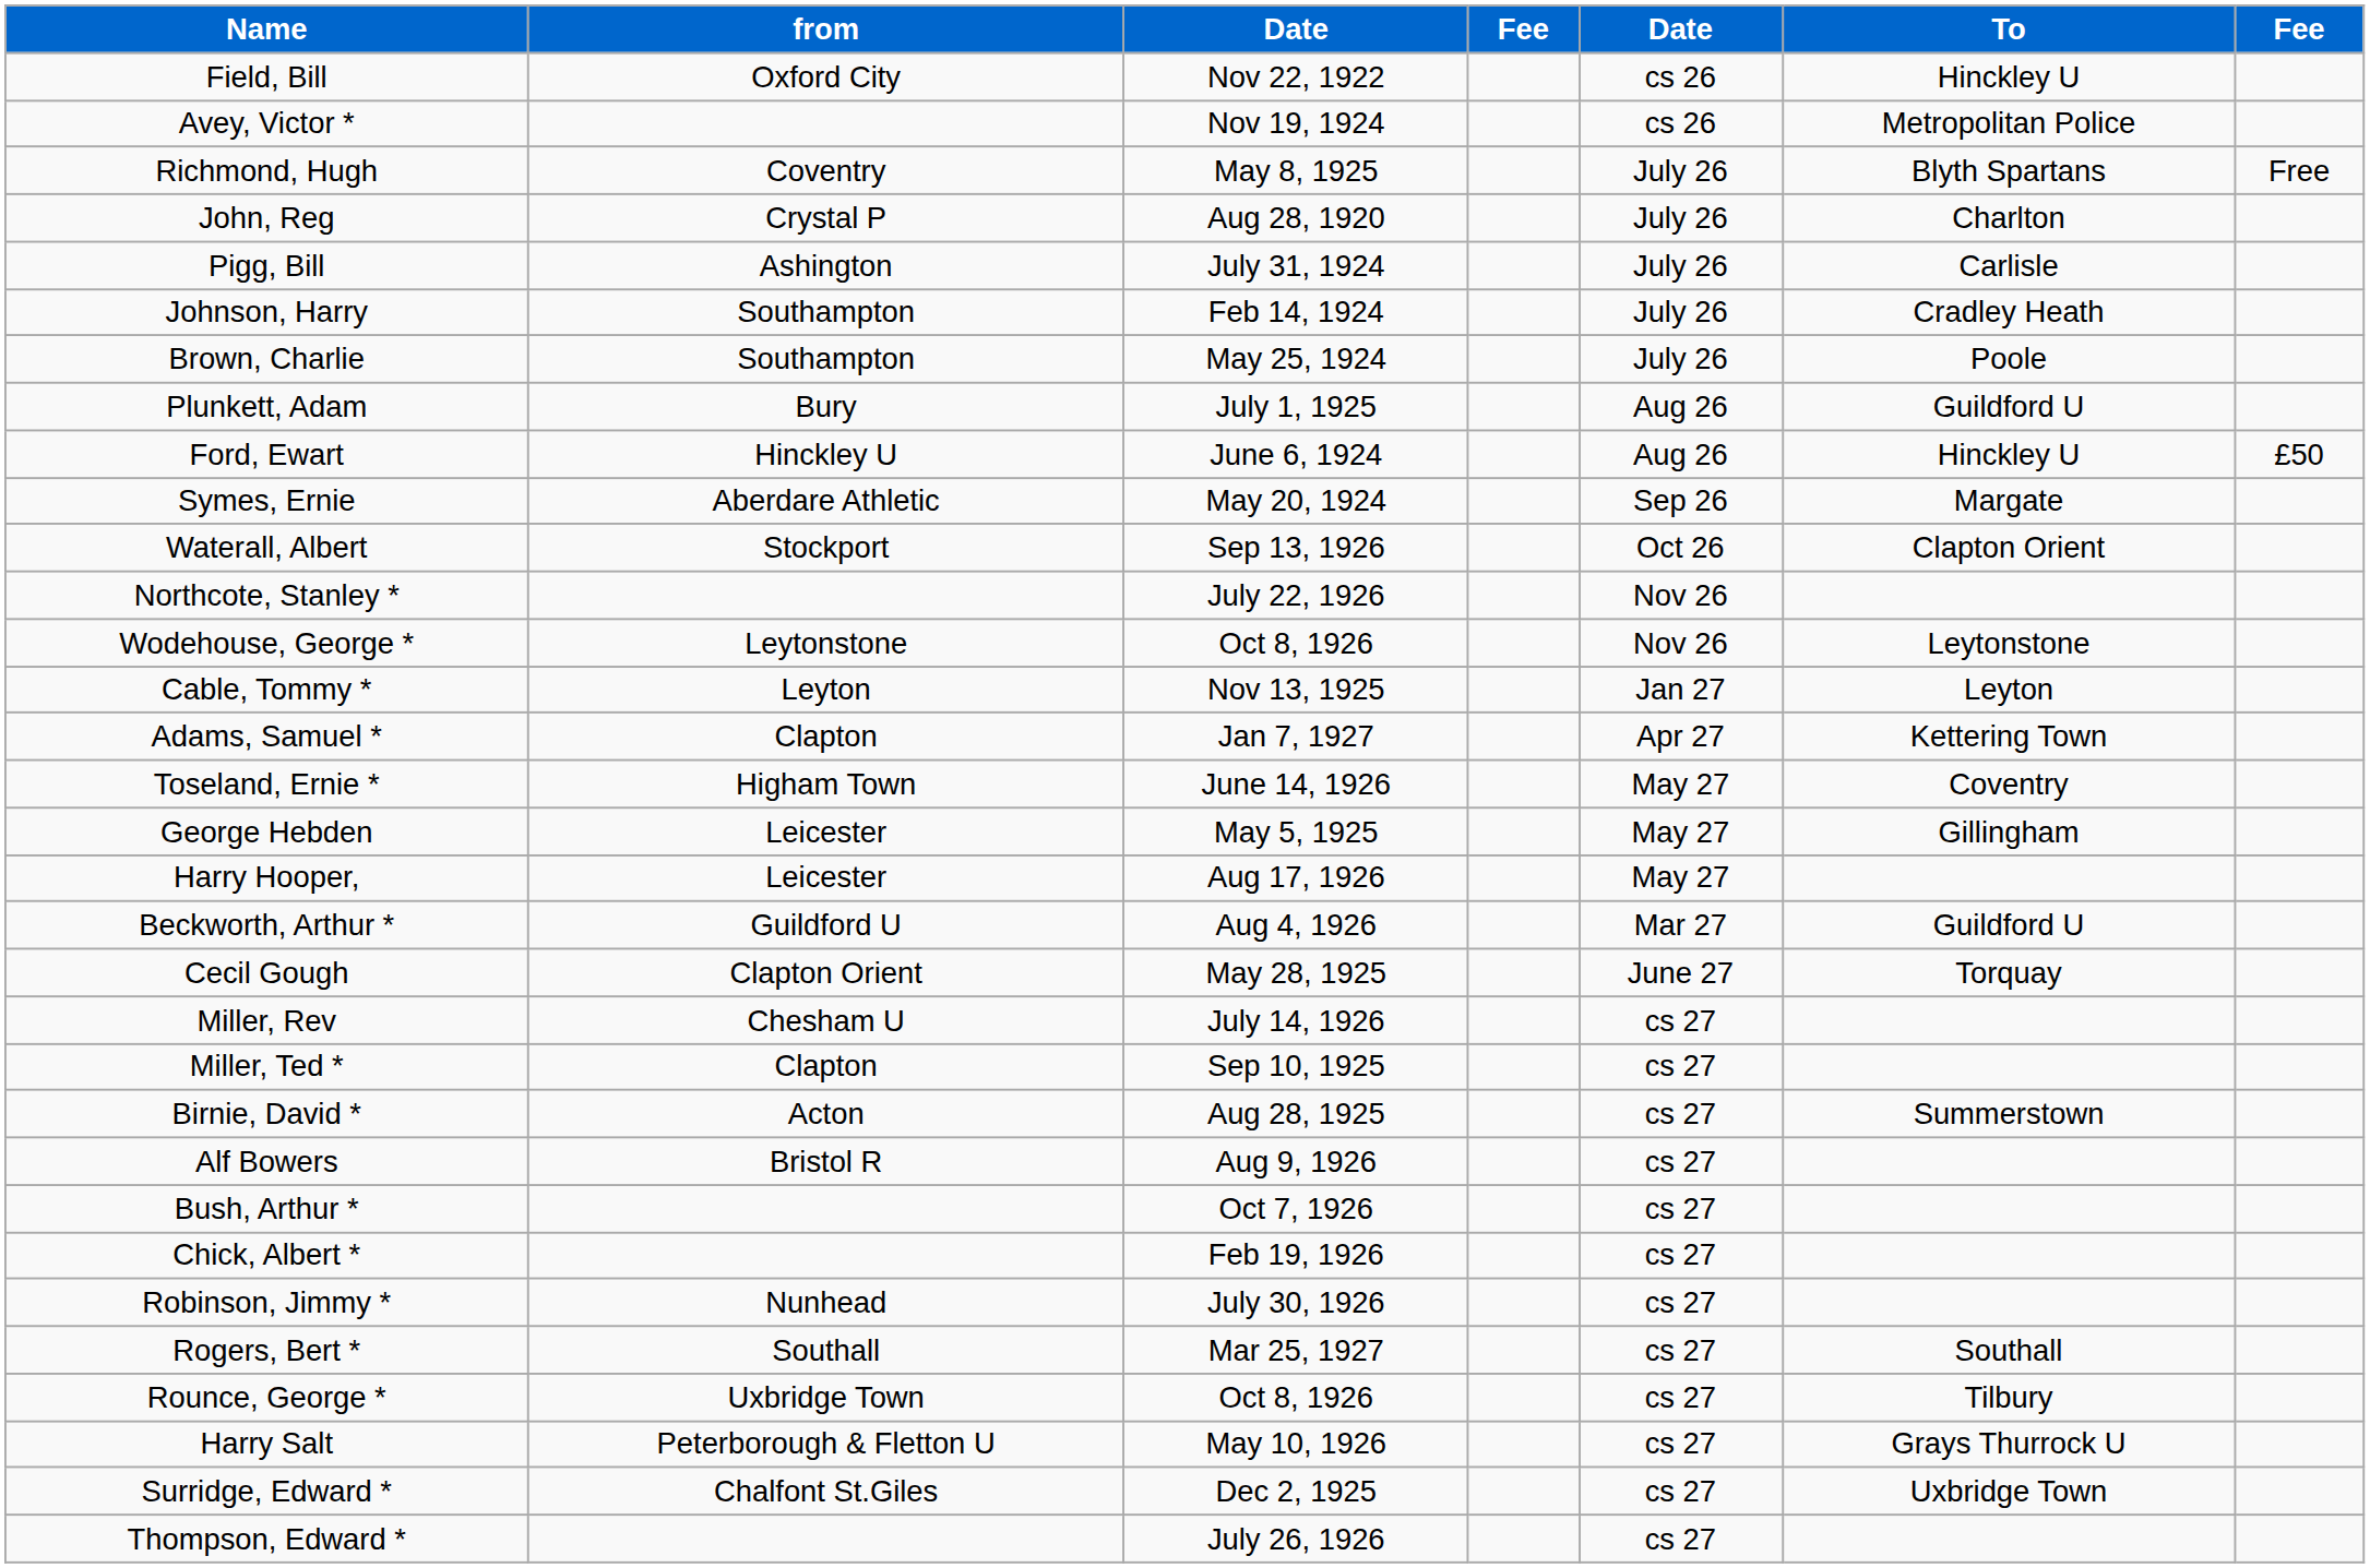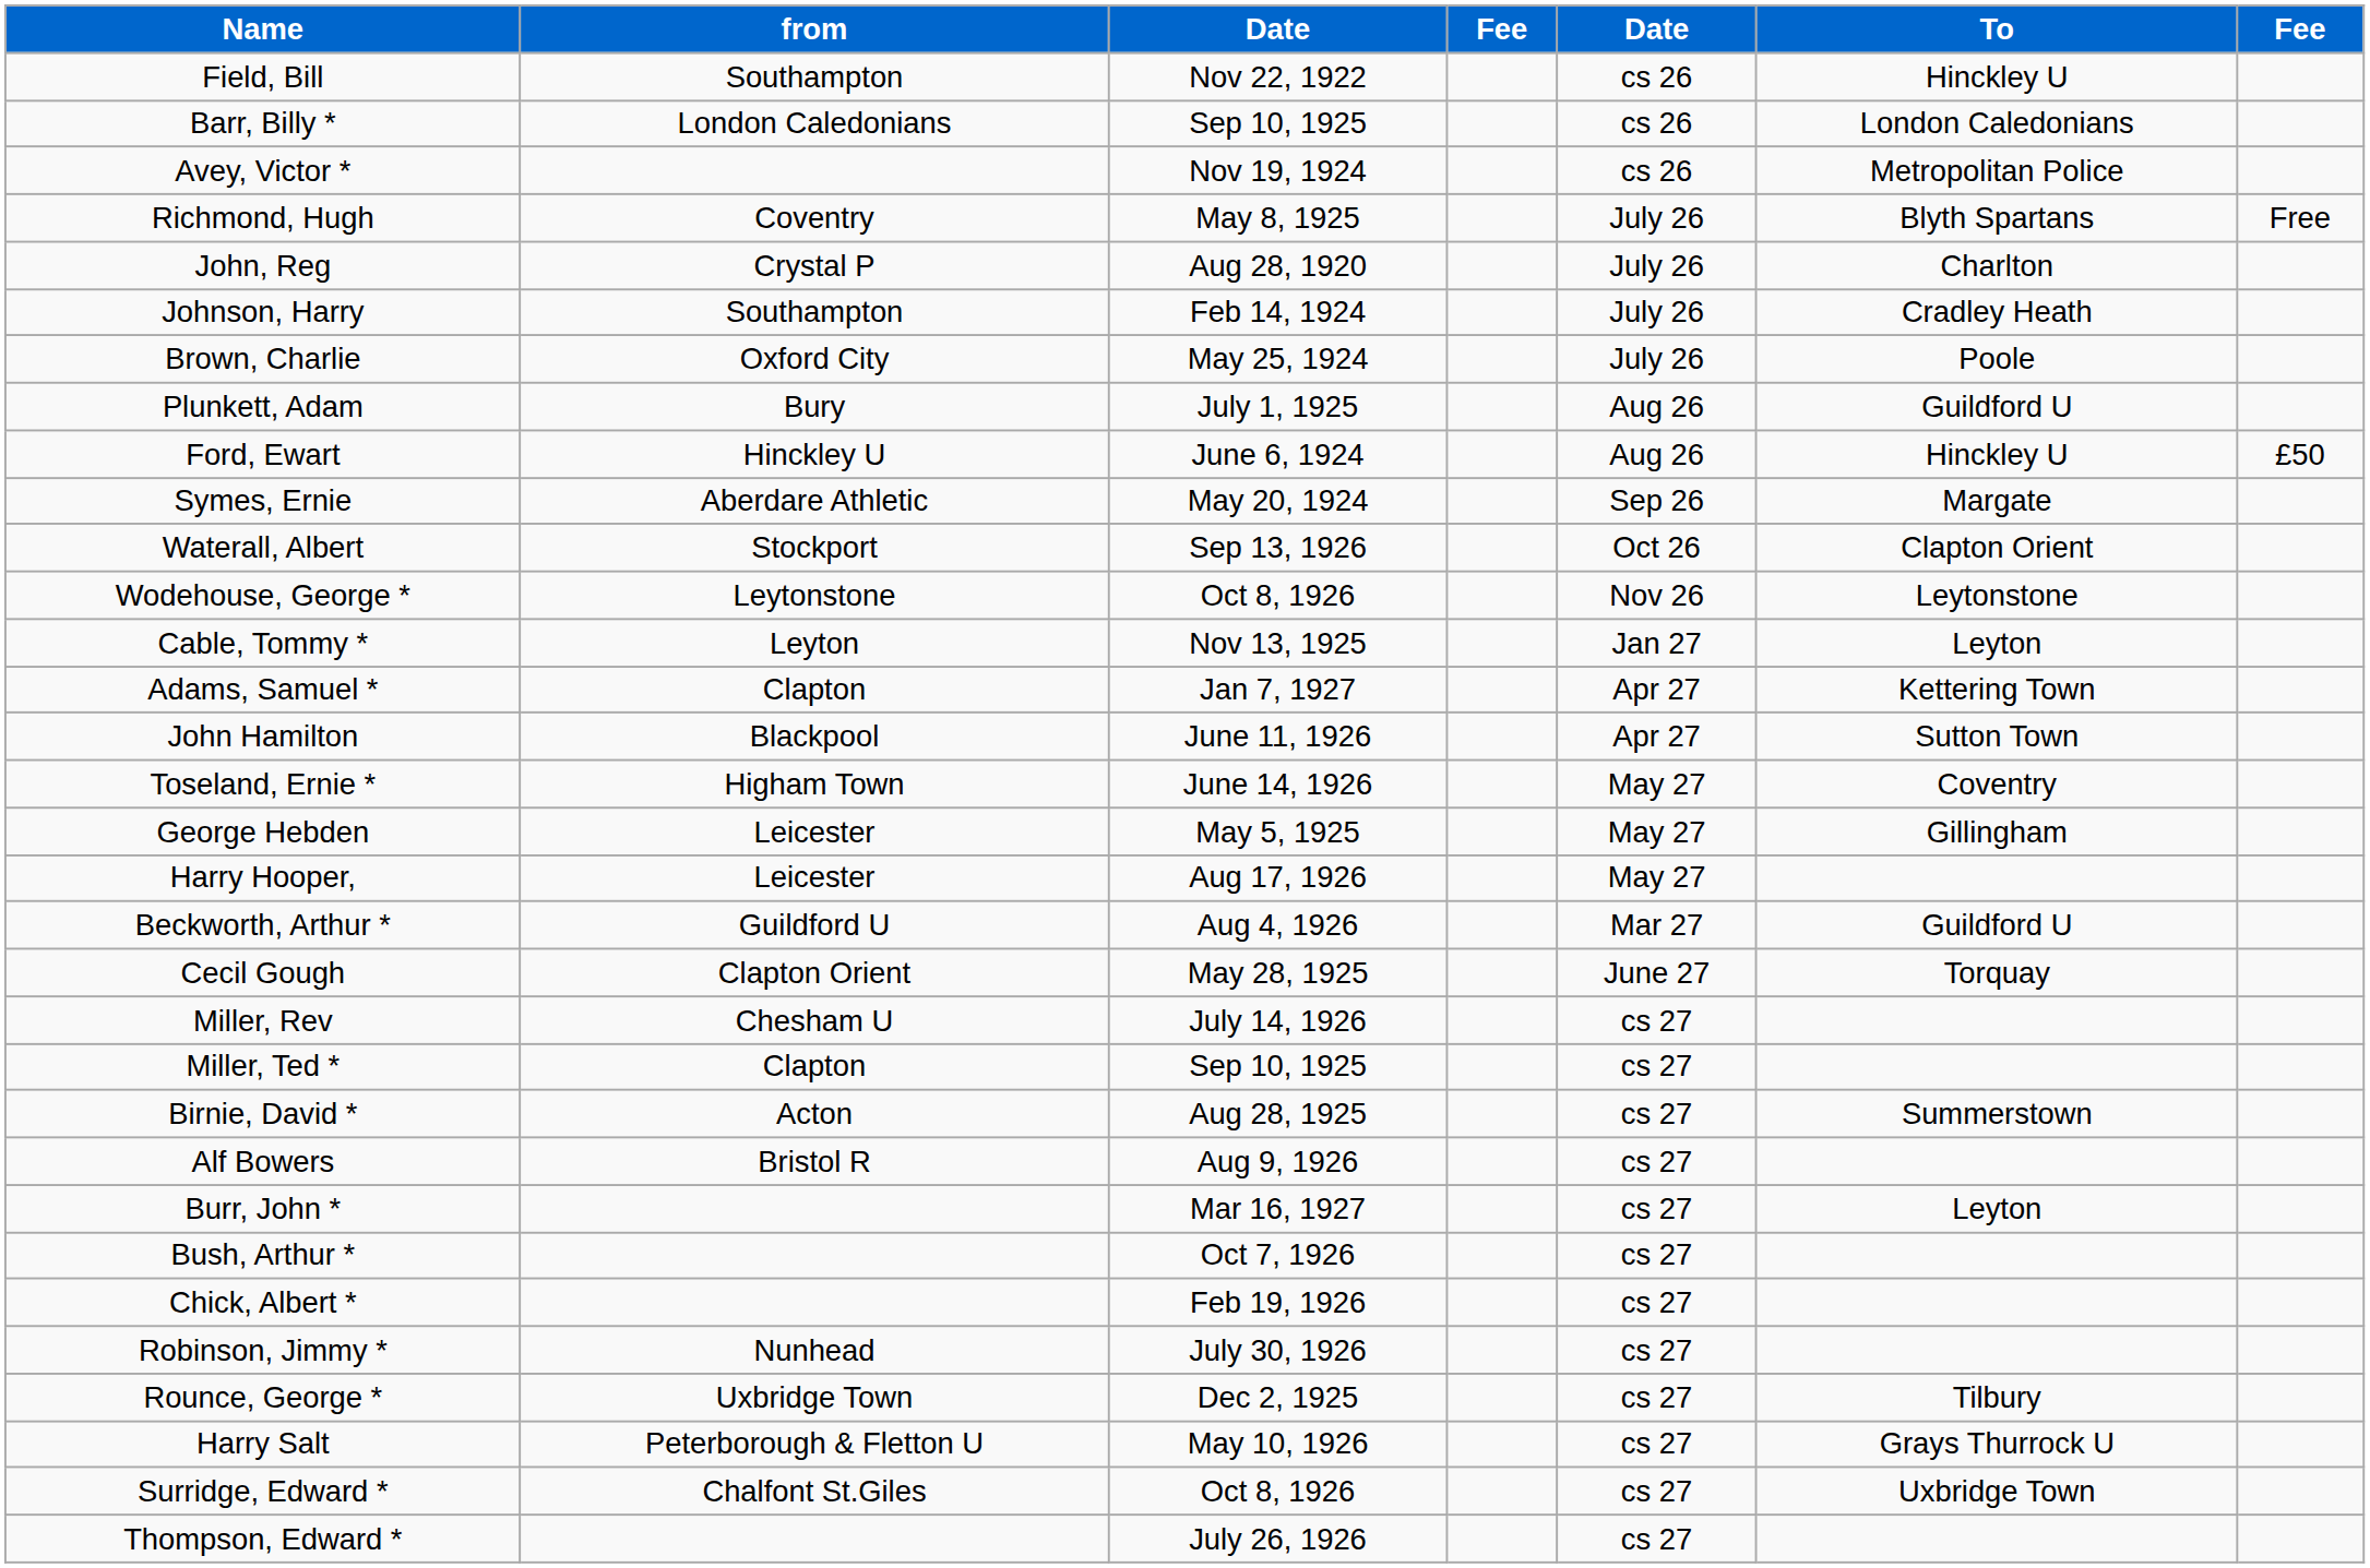 <table class="wikitable" style="text-align:center; font-size:90%; width:90%;">
 <tr>
 <th style="background:#0066CC; color:#FFFFFF; text-align:center;"><strong>Name</strong></th>
 <th style="background:#0066CC; color:#FFFFFF; text-align:center;">from</th>
 <th style="background:#0066CC; color:#FFFFFF; text-align:center;"><strong>Date</strong></th>
 <th style="background:#0066CC; color:#FFFFFF; text-align:center;"><strong>Fee</strong></th>
 <th style="background:#0066CC; color:#FFFFFF; text-align:center;"><strong>Date</strong></th>
 <th style="background:#0066CC; color:#FFFFFF; text-align:center;"><strong>To</strong></th>
 <th style="background:#0066CC; color:#FFFFFF; text-align:center;"><strong>Fee</strong></th>
 </tr>
 <tr>
 <td>Field, Bill</td>
-<td>Oxford City</td>
+<td>Southampton</td>
 <td>Nov 22, 1922</td>
 <td></td>
 <td>cs 26</td>
 <td>Hinckley U</td>
+<td></td>
+</tr>
+<tr>
+<td>Barr, Billy *</td>
+<td>London Caledonians</td>
+<td>Sep 10, 1925</td>
+<td></td>
+<td>cs 26</td>
+<td>London Caledonians</td>
 <td></td>
 </tr>
 <tr>
 <td>Avey, Victor *</td>
 <td></td>
 <td>Nov 19, 1924</td>
 <td></td>
 <td>cs 26</td>
 <td>Metropolitan Police</td>
 <td></td>
 </tr>
 <tr>
 <td>Richmond, Hugh</td>
 <td>Coventry</td>
 <td>May 8, 1925</td>
 <td></td>
 <td>July 26</td>
 <td>Blyth Spartans</td>
 <td>Free</td>
 </tr>
 <tr>
 <td>John, Reg</td>
 <td>Crystal P</td>
 <td>Aug 28, 1920</td>
 <td></td>
 <td>July 26</td>
 <td>Charlton</td>
 <td></td>
 </tr>
 <tr>
-<td>Pigg, Bill</td>
-<td>Ashington</td>
-<td>July 31, 1924</td>
-<td></td>
-<td>July 26</td>
-<td>Carlisle</td>
-<td></td>
-</tr>
-<tr>
 <td>Johnson, Harry</td>
 <td>Southampton</td>
 <td>Feb 14, 1924</td>
 <td></td>
 <td>July 26</td>
 <td>Cradley Heath</td>
 <td></td>
 </tr>
 <tr>
 <td>Brown, Charlie</td>
-<td>Southampton</td>
+<td>Oxford City</td>
 <td>May 25, 1924</td>
 <td></td>
 <td>July 26</td>
 <td>Poole</td>
 <td></td>
 </tr>
 <tr>
 <td>Plunkett, Adam</td>
 <td>Bury</td>
 <td>July 1, 1925</td>
 <td></td>
 <td>Aug 26</td>
 <td>Guildford U</td>
 <td></td>
 </tr>
 <tr>
 <td>Ford, Ewart</td>
 <td>Hinckley U</td>
 <td>June 6, 1924</td>
 <td></td>
 <td>Aug 26</td>
 <td>Hinckley U</td>
 <td>£50</td>
 </tr>
 <tr>
 <td>Symes, Ernie</td>
 <td>Aberdare Athletic</td>
 <td>May 20, 1924</td>
 <td></td>
 <td>Sep 26</td>
 <td>Margate</td>
 <td></td>
 </tr>
 <tr>
 <td>Waterall, Albert</td>
 <td>Stockport</td>
 <td>Sep 13, 1926</td>
 <td></td>
 <td>Oct 26</td>
 <td>Clapton Orient</td>
 <td></td>
 </tr>
 <tr>
-<td>Northcote, Stanley *</td>
-<td></td>
-<td>July 22, 1926</td>
-<td></td>
-<td>Nov 26</td>
-<td></td>
-<td></td>
-</tr>
-<tr>
 <td>Wodehouse, George *</td>
 <td>Leytonstone</td>
 <td>Oct 8, 1926</td>
 <td></td>
 <td>Nov 26</td>
 <td>Leytonstone</td>
 <td></td>
 </tr>
 <tr>
 <td>Cable, Tommy *</td>
 <td>Leyton</td>
 <td>Nov 13, 1925</td>
 <td></td>
 <td>Jan 27</td>
 <td>Leyton</td>
 <td></td>
 </tr>
 <tr>
 <td>Adams, Samuel *</td>
 <td>Clapton</td>
 <td>Jan 7, 1927</td>
 <td></td>
 <td>Apr 27</td>
 <td>Kettering Town</td>
+<td></td>
+</tr>
+<tr>
+<td>John Hamilton</td>
+<td>Blackpool</td>
+<td>June 11, 1926</td>
+<td></td>
+<td>Apr 27</td>
+<td>Sutton Town</td>
 <td></td>
 </tr>
 <tr>
 <td>Toseland, Ernie *</td>
 <td>Higham Town</td>
 <td>June 14, 1926</td>
 <td></td>
 <td>May 27</td>
 <td>Coventry</td>
 <td></td>
 </tr>
 <tr>
 <td>George Hebden</td>
 <td>Leicester</td>
 <td>May 5, 1925</td>
 <td></td>
 <td>May 27</td>
 <td>Gillingham</td>
 <td></td>
 </tr>
 <tr>
 <td>Harry Hooper,</td>
 <td>Leicester</td>
 <td>Aug 17, 1926</td>
 <td></td>
 <td>May 27</td>
 <td></td>
 <td></td>
 </tr>
 <tr>
 <td>Beckworth, Arthur *</td>
 <td>Guildford U</td>
 <td>Aug 4, 1926</td>
 <td></td>
 <td>Mar 27</td>
 <td>Guildford U</td>
 <td></td>
 </tr>
 <tr>
 <td>Cecil Gough</td>
 <td>Clapton Orient</td>
 <td>May 28, 1925</td>
 <td></td>
 <td>June 27</td>
 <td>Torquay</td>
 <td></td>
 </tr>
 <tr>
 <td>Miller, Rev</td>
 <td>Chesham U</td>
 <td>July 14, 1926</td>
 <td></td>
 <td>cs 27</td>
 <td></td>
 <td></td>
 </tr>
 <tr>
 <td>Miller, Ted *</td>
 <td>Clapton</td>
 <td>Sep 10, 1925</td>
 <td></td>
 <td>cs 27</td>
 <td></td>
 <td></td>
 </tr>
 <tr>
 <td>Birnie, David *</td>
 <td>Acton</td>
 <td>Aug 28, 1925</td>
 <td></td>
 <td>cs 27</td>
 <td>Summerstown</td>
 <td></td>
 </tr>
 <tr>
 <td>Alf Bowers</td>
 <td>Bristol R</td>
 <td>Aug 9, 1926</td>
 <td></td>
 <td>cs 27</td>
 <td></td>
 <td></td>
 </tr>
 <tr>
+<td>Burr, John *</td>
+<td></td>
+<td>Mar 16, 1927</td>
+<td></td>
+<td>cs 27</td>
+<td>Leyton</td>
+<td></td>
+</tr>
+<tr>
 <td>Bush, Arthur *</td>
 <td></td>
 <td>Oct 7, 1926</td>
 <td></td>
 <td>cs 27</td>
 <td></td>
 <td></td>
 </tr>
 <tr>
 <td>Chick, Albert *</td>
 <td></td>
 <td>Feb 19, 1926</td>
 <td></td>
 <td>cs 27</td>
 <td></td>
 <td></td>
 </tr>
 <tr>
 <td>Robinson, Jimmy *</td>
 <td>Nunhead</td>
 <td>July 30, 1926</td>
 <td></td>
 <td>cs 27</td>
 <td></td>
 <td></td>
 </tr>
 <tr>
-<td>Rogers, Bert *</td>
-<td>Southall</td>
-<td>Mar 25, 1927</td>
-<td></td>
-<td>cs 27</td>
-<td>Southall</td>
-<td></td>
-</tr>
-<tr>
 <td>Rounce, George *</td>
 <td>Uxbridge Town</td>
-<td>Oct 8, 1926</td>
+<td>Dec 2, 1925</td>
 <td></td>
 <td>cs 27</td>
 <td>Tilbury</td>
 <td></td>
 </tr>
 <tr>
 <td>Harry Salt</td>
 <td>Peterborough & Fletton U</td>
 <td>May 10, 1926</td>
 <td></td>
 <td>cs 27</td>
 <td>Grays Thurrock U</td>
 <td></td>
 </tr>
 <tr>
 <td>Surridge, Edward *</td>
 <td>Chalfont St.Giles</td>
-<td>Dec 2, 1925</td>
+<td>Oct 8, 1926</td>
 <td></td>
 <td>cs 27</td>
 <td>Uxbridge Town</td>
 <td></td>
 </tr>
 <tr>
 <td>Thompson, Edward *</td>
 <td></td>
 <td>July 26, 1926</td>
 <td></td>
 <td>cs 27</td>
 <td></td>
 <td></td>
 </tr>
 </table>
